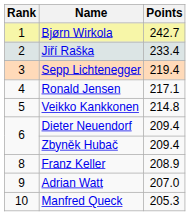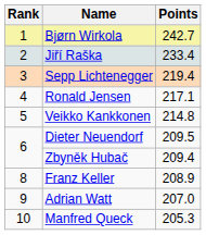 <table class="wikitable sortable">
 <tr>
 <th align=Center>Rank</th>
 <th>Name</th>
 <th>Points</th>
 </tr>
 <tr style="background:#F7F6A8">
 <td align=center>1</td>
 <td> <a href='#'>Bjørn Wirkola</a></td>
 <td align=center>242.7</td>
 </tr>
 <tr style="background: #DCE5E5;">
 <td align=center>2</td>
 <td> <a href='#'>Jiří Raška</a></td>
 <td align=center>233.4</td>
 </tr>
 <tr style="background: #FFDAB9;">
 <td align=center>3</td>
 <td> <a href='#'>Sepp Lichtenegger</a></td>
 <td align=center>219.4</td>
 </tr>
 <tr>
 <td align=center>4</td>
 <td> <a href='#'>Ronald Jensen</a></td>
 <td align=center>217.1</td>
 </tr>
 <tr>
 <td align=center>5</td>
 <td> <a href='#'>Veikko Kankkonen</a></td>
 <td align=center>214.8</td>
 </tr>
 <tr>
 <td rowspan=2 align=center>6</td>
 <td> <a href='#'>Dieter Neuendorf</a></td>
-<td align=center>209.4</td>
+<td align=center>209.5</td>
 </tr>
 <tr>
 <td> <a href='#'>Zbyněk Hubač</a></td>
 <td align=center>209.4</td>
 </tr>
 <tr>
 <td align=center>8</td>
 <td> <a href='#'>Franz Keller</a></td>
 <td align=center>208.9</td>
 </tr>
 <tr>
 <td align=center>9</td>
 <td> <a href='#'>Adrian Watt</a></td>
 <td align=center>207.0</td>
 </tr>
 <tr>
 <td align=center>10</td>
 <td> <a href='#'>Manfred Queck</a></td>
 <td align=center>205.3</td>
 </tr>
 </table>
